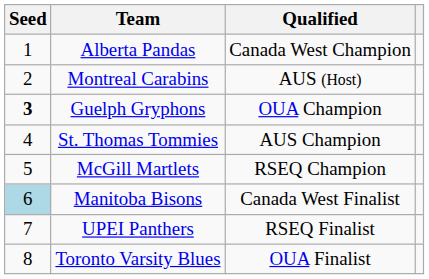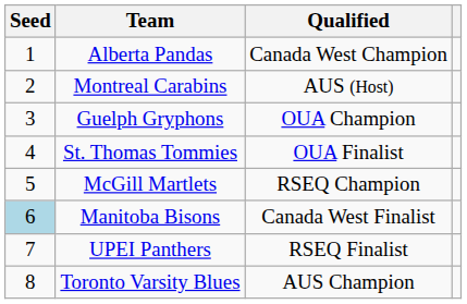 <table class="wikitable sortable" style="text-align: center;">
 <tr bgcolor="#efefef" align=center>
 <th align=left>Seed</th>
 <th align=left>Team</th>
 <th align=left>Qualified</th>
 <th align=left></th>
 </tr>
 <tr align=center>
 <td>1</td>
 <td><a href='#'>Alberta Pandas</a></td>
 <td>Canada West Champion</td>
 <td></td>
 </tr>
 <tr align=center>
 <td>2</td>
 <td><a href='#'>Montreal Carabins</a></td>
 <td>AUS <small>(Host)</small></td>
 <td></td>
 </tr>
 <tr align=center>
-<td><strong>3</strong></td>
+<td>3</td>
 <td><a href='#'>Guelph Gryphons</a></td>
 <td><a href='#'>OUA</a> Champion</td>
 <td></td>
 </tr>
 <tr align=center>
 <td>4</td>
 <td><a href='#'>St. Thomas Tommies</a></td>
-<td>AUS Champion</td>
+<td><a href='#'>OUA</a> Finalist</td>
 <td></td>
 </tr>
 <tr align=center>
 <td>5</td>
 <td><a href='#'>McGill Martlets</a></td>
 <td>RSEQ Champion</td>
 <td></td>
 </tr>
 <tr align=center>
 <td style="background: lightblue;">6</td>
 <td><a href='#'>Manitoba Bisons</a></td>
 <td>Canada West Finalist</td>
 <td></td>
 </tr>
 <tr align=center>
 <td>7</td>
 <td><a href='#'>UPEI Panthers</a></td>
 <td>RSEQ Finalist</td>
 <td></td>
 </tr>
 <tr align=center>
 <td>8</td>
 <td><a href='#'>Toronto Varsity Blues</a></td>
-<td><a href='#'>OUA</a> Finalist</td>
+<td>AUS Champion</td>
 <td></td>
 </tr>
 </table>
